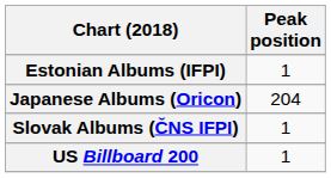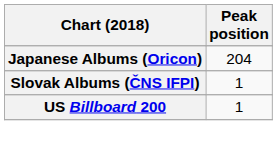 <table class="wikitable sortable plainrowheaders" style="text-align:center">
 <tr>
 <th scope="col">Chart (2018)</th>
 <th scope="col">Peak<br> position</th>
 </tr>
 <tr>
 </tr>
 <tr>
 </tr>
 <tr>
 </tr>
 <tr>
 </tr>
 <tr>
 </tr>
 <tr>
 </tr>
 <tr>
 </tr>
 <tr>
-</tr>
-<tr>
-<th scope="row">Estonian Albums (IFPI)</th>
-<td>1</td>
 </tr>
 <tr>
 </tr>
 <tr>
 </tr>
 <tr>
 </tr>
 <tr>
 </tr>
 <tr>
 </tr>
 <tr>
 </tr>
 <tr>
 <th scope="row">Japanese Albums (<a href='#'>Oricon</a>)</th>
 <td style="text-align:center;">204</td>
 </tr>
 <tr>
 </tr>
 <tr>
 </tr>
 <tr>
 </tr>
 <tr>
 </tr>
 <tr>
 </tr>
 <tr>
 <th scope="row">Slovak Albums (<a href='#'>ČNS IFPI</a>)</th>
 <td>1</td>
 </tr>
 <tr>
 </tr>
 <tr>
 </tr>
 <tr>
 </tr>
 <tr>
 </tr>
 <tr>
 <th scope="row">US <a href='#'><em>Billboard</em> 200</a></th>
 <td>1</td>
 </tr>
 <tr>
 </tr>
 </table>
